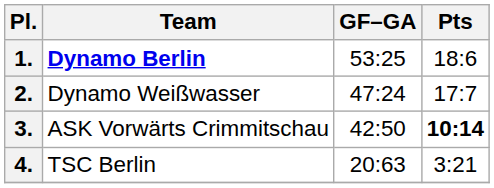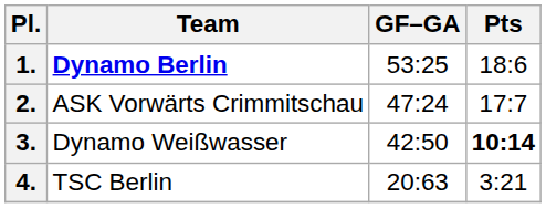 <table class="wikitable">
 <tr>
 <th>Pl.</th>
 <th>Team</th>
 <th>GF–GA</th>
 <th>Pts</th>
 </tr>
 <tr align="left" valign="top" bgcolor="#ffffff">
 <th>1.</th>
 <td><strong><a href='#'>Dynamo Berlin</a></strong></td>
 <td align="center">53:25</td>
 <td align="center">18:6</td>
 </tr>
 <tr align="left" valign="top" bgcolor="#ffffff">
 <th>2.</th>
-<td>Dynamo Weißwasser</td>
+<td>ASK Vorwärts Crimmitschau</td>
 <td align="center">47:24</td>
 <td align="center">17:7</td>
 </tr>
 <tr align="left" valign="top" bgcolor="#ffffff">
 <th>3.</th>
-<td>ASK Vorwärts Crimmitschau</td>
+<td>Dynamo Weißwasser</td>
 <td align="center">42:50</td>
 <td align="center"><strong>10:14</strong></td>
 </tr>
 <tr align="left" valign="top" bgcolor="#ffffff">
 <th>4.</th>
 <td>TSC Berlin</td>
 <td align="center">20:63</td>
 <td align="center">3:21</td>
 </tr>
 <tr align="left" valign="top" bgcolor="#ffffff">
 </tr>
 </table>
